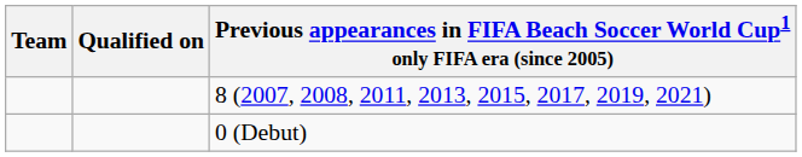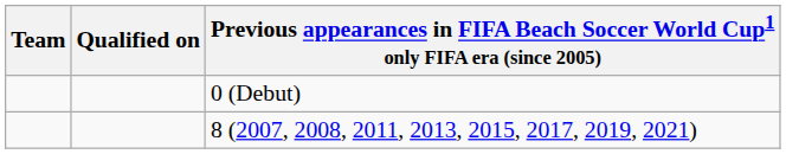 <table class="wikitable sortable">
 <tr>
 <th>Team</th>
 <th>Qualified on</th>
 <th data-sort-type="number">Previous <a href='#'>appearances</a> in <a href='#'>FIFA Beach Soccer World Cup</a><sup><strong><a href='#'>1</a></strong></sup><br><small>only FIFA era (since 2005)</small></th>
 </tr>
 <tr>
 <td></td>
 <td></td>
-<td>8 (<a href='#'>2007</a>, <a href='#'>2008</a>, <a href='#'>2011</a>, <a href='#'>2013</a>, <a href='#'>2015</a>, <a href='#'>2017</a>, <a href='#'>2019</a>, <a href='#'>2021</a>)</td>
+<td>0 (Debut)</td>
 </tr>
 <tr>
 <td></td>
 <td></td>
-<td>0 (Debut)</td>
+<td>8 (<a href='#'>2007</a>, <a href='#'>2008</a>, <a href='#'>2011</a>, <a href='#'>2013</a>, <a href='#'>2015</a>, <a href='#'>2017</a>, <a href='#'>2019</a>, <a href='#'>2021</a>)</td>
 </tr>
 </table>
